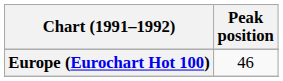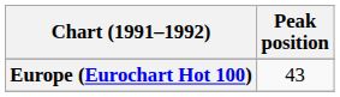 <table class="wikitable sortable plainrowheaders" style="text-align:center">
 <tr>
 <th>Chart (1991–1992)</th>
 <th>Peak<br>position</th>
 </tr>
 <tr>
 </tr>
 <tr>
 <th scope="row">Europe (<a href='#'>Eurochart Hot 100</a>)</th>
-<td>46</td>
+<td>43</td>
 </tr>
 <tr>
 </tr>
 <tr>
 </tr>
 </table>
